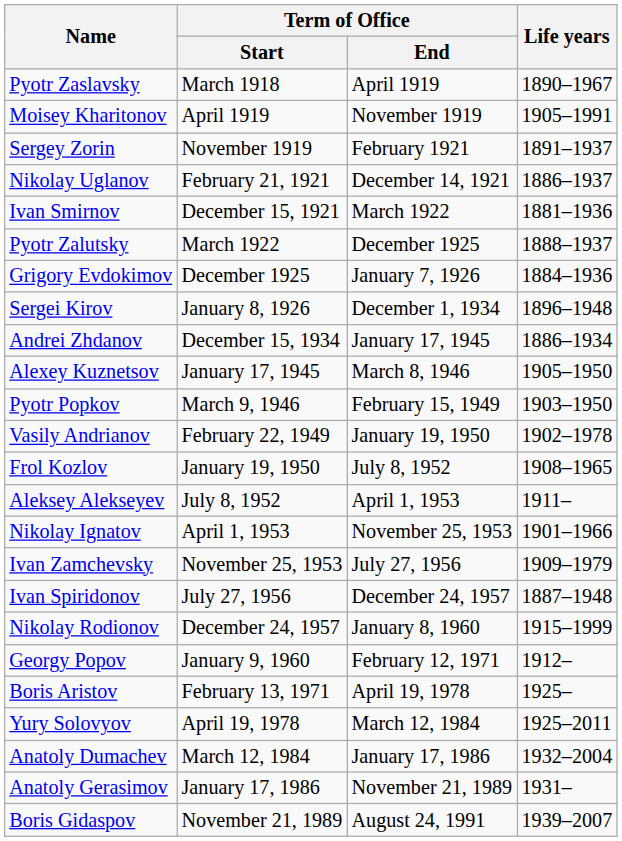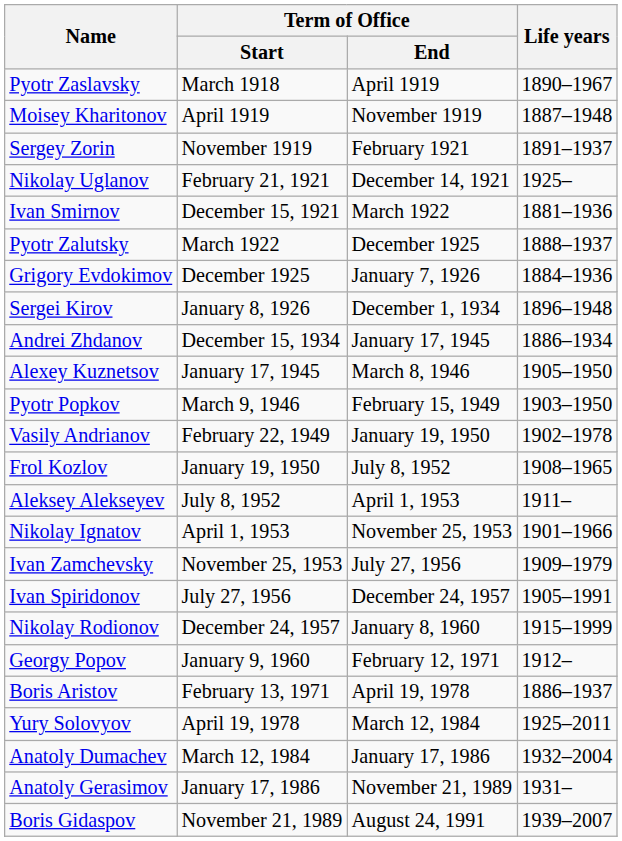 <table class="wikitable">
 <tr>
 <th rowspan="2">Name</th>
 <th colspan="2">Term of Office</th>
 <th rowspan="2">Life years</th>
 </tr>
 <tr>
 <th>Start</th>
 <th>End</th>
 </tr>
 <tr>
 <td><a href='#'>Pyotr Zaslavsky</a></td>
 <td>March 1918</td>
 <td>April 1919</td>
 <td>1890–1967</td>
 </tr>
 <tr>
 <td><a href='#'>Moisey Kharitonov</a></td>
 <td>April 1919</td>
 <td>November 1919</td>
-<td>1905–1991</td>
+<td>1887–1948</td>
 </tr>
 <tr>
 <td><a href='#'>Sergey Zorin</a></td>
 <td>November 1919</td>
 <td>February 1921</td>
 <td>1891–1937</td>
 </tr>
 <tr>
 <td><a href='#'>Nikolay Uglanov</a></td>
 <td>February 21, 1921</td>
 <td>December 14, 1921</td>
-<td>1886–1937</td>
+<td>1925–</td>
 </tr>
 <tr>
 <td><a href='#'>Ivan Smirnov</a></td>
 <td>December 15, 1921</td>
 <td>March 1922</td>
 <td>1881–1936</td>
 </tr>
 <tr>
 <td><a href='#'>Pyotr Zalutsky</a></td>
 <td>March 1922</td>
 <td>December 1925</td>
 <td>1888–1937</td>
 </tr>
 <tr>
 <td><a href='#'>Grigory Evdokimov</a></td>
 <td>December 1925</td>
 <td>January 7, 1926</td>
 <td>1884–1936</td>
 </tr>
 <tr>
 <td><a href='#'>Sergei Kirov</a></td>
 <td>January 8, 1926</td>
 <td>December 1, 1934</td>
 <td>1896–1948</td>
 </tr>
 <tr>
 <td><a href='#'>Andrei Zhdanov</a></td>
 <td>December 15, 1934</td>
 <td>January 17, 1945</td>
 <td>1886–1934</td>
 </tr>
 <tr>
 <td><a href='#'>Alexey Kuznetsov</a></td>
 <td>January 17, 1945</td>
 <td>March 8, 1946</td>
 <td>1905–1950</td>
 </tr>
 <tr>
 <td><a href='#'>Pyotr Popkov</a></td>
 <td>March 9, 1946</td>
 <td>February 15, 1949</td>
 <td>1903–1950</td>
 </tr>
 <tr>
 <td><a href='#'>Vasily Andrianov</a></td>
 <td>February 22, 1949</td>
 <td>January 19, 1950</td>
 <td>1902–1978</td>
 </tr>
 <tr>
 <td><a href='#'>Frol Kozlov</a></td>
 <td>January 19, 1950</td>
 <td>July 8, 1952</td>
 <td>1908–1965</td>
 </tr>
 <tr>
 <td><a href='#'>Aleksey Alekseyev</a></td>
 <td>July 8, 1952</td>
 <td>April 1, 1953</td>
 <td>1911–</td>
 </tr>
 <tr>
 <td><a href='#'>Nikolay Ignatov</a></td>
 <td>April 1, 1953</td>
 <td>November 25, 1953</td>
 <td>1901–1966</td>
 </tr>
 <tr>
 <td><a href='#'>Ivan Zamchevsky</a></td>
 <td>November 25, 1953</td>
 <td>July 27, 1956</td>
 <td>1909–1979</td>
 </tr>
 <tr>
 <td><a href='#'>Ivan Spiridonov</a></td>
 <td>July 27, 1956</td>
 <td>December 24, 1957</td>
-<td>1887–1948</td>
+<td>1905–1991</td>
 </tr>
 <tr>
 <td><a href='#'>Nikolay Rodionov</a></td>
 <td>December 24, 1957</td>
 <td>January 8, 1960</td>
 <td>1915–1999</td>
 </tr>
 <tr>
 <td><a href='#'>Georgy Popov</a></td>
 <td>January 9, 1960</td>
 <td>February 12, 1971</td>
 <td>1912–</td>
 </tr>
 <tr>
 <td><a href='#'>Boris Aristov</a></td>
 <td>February 13, 1971</td>
 <td>April 19, 1978</td>
-<td>1925–</td>
+<td>1886–1937</td>
 </tr>
 <tr>
 <td><a href='#'>Yury Solovyov</a></td>
 <td>April 19, 1978</td>
 <td>March 12, 1984</td>
 <td>1925–2011</td>
 </tr>
 <tr>
 <td><a href='#'>Anatoly Dumachev</a></td>
 <td>March 12, 1984</td>
 <td>January 17, 1986</td>
 <td>1932–2004</td>
 </tr>
 <tr>
 <td><a href='#'>Anatoly Gerasimov</a></td>
 <td>January 17, 1986</td>
 <td>November 21, 1989</td>
 <td>1931–</td>
 </tr>
 <tr>
 <td><a href='#'>Boris Gidaspov</a></td>
 <td>November 21, 1989</td>
 <td>August 24, 1991</td>
 <td>1939–2007</td>
 </tr>
 </table>
